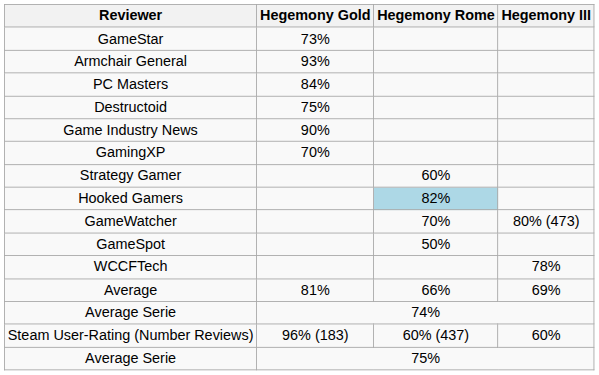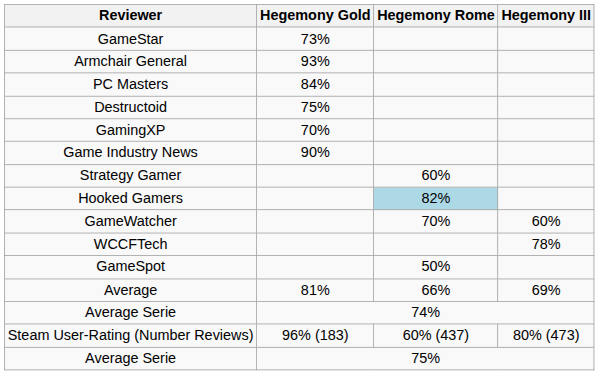 <table class="wikitable sortable" style="text-align:center;">
 <tr>
 <th>Reviewer</th>
 <th>Hegemony Gold</th>
 <th>Hegemony Rome</th>
 <th>Hegemony III</th>
 </tr>
 <tr>
 <td>GameStar</td>
 <td>73%</td>
 <td></td>
 <td></td>
 </tr>
 <tr>
 <td>Armchair General</td>
 <td>93%</td>
 <td></td>
 <td></td>
 </tr>
 <tr>
 <td>PC Masters</td>
 <td>84%</td>
 <td></td>
 <td></td>
 </tr>
 <tr>
 <td>Destructoid</td>
 <td>75%</td>
 <td></td>
 <td></td>
 </tr>
 <tr>
-<td>Game Industry News</td>
-<td>90%</td>
+<td>GamingXP</td>
+<td>70%</td>
 <td></td>
 <td></td>
 </tr>
 <tr>
-<td>GamingXP</td>
-<td>70%</td>
+<td>Game Industry News</td>
+<td>90%</td>
 <td></td>
 <td></td>
 </tr>
 <tr>
 <td>Strategy Gamer</td>
 <td></td>
 <td>60%</td>
 <td></td>
 </tr>
 <tr>
 <td>Hooked Gamers</td>
 <td></td>
 <td style="background: lightblue;">82%</td>
 <td></td>
 </tr>
 <tr>
 <td>GameWatcher</td>
 <td></td>
 <td>70%</td>
-<td>80% (473)</td>
+<td>60%</td>
+</tr>
+<tr>
+<td>WCCFTech</td>
+<td></td>
+<td></td>
+<td>78%</td>
 </tr>
 <tr>
 <td>GameSpot</td>
 <td></td>
 <td>50%</td>
 <td></td>
-</tr>
-<tr>
-<td>WCCFTech</td>
-<td></td>
-<td></td>
-<td>78%</td>
 </tr>
 <tr>
 <td>Average</td>
 <td>81%</td>
 <td>66%</td>
 <td>69%</td>
 </tr>
 <tr>
 <td>Average Serie</td>
 <td scope="row" colspan="3">74%</td>
 </tr>
 <tr>
 <td>Steam User-Rating (Number Reviews)</td>
 <td>96% (183)</td>
 <td>60% (437)</td>
-<td>60%</td>
+<td>80% (473)</td>
 </tr>
 <tr>
 <td>Average Serie</td>
 <td scope="row" colspan="3">75%</td>
 </tr>
 </table>
